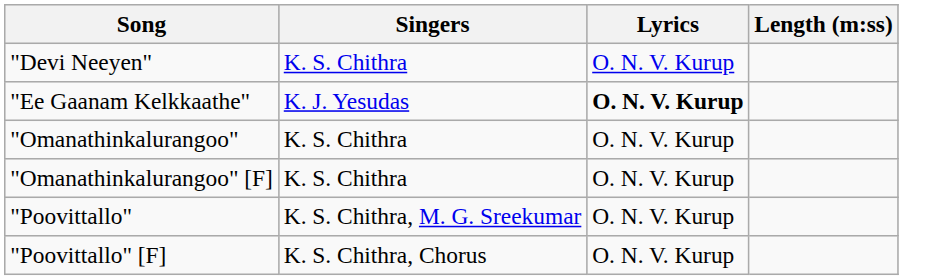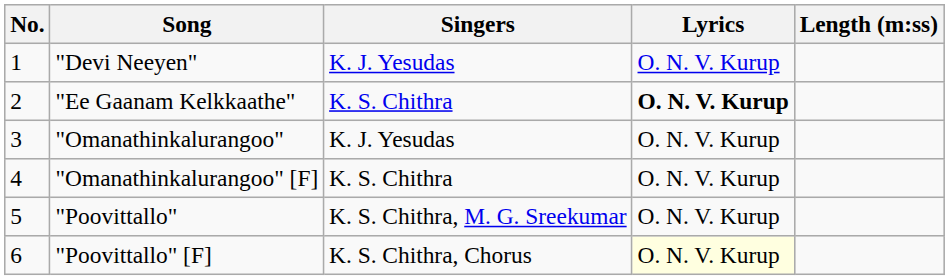 <table class="wikitable" style="font-size:95%;">
 <tr>
+<th>No.</th>
 <th>Song</th>
 <th>Singers</th>
 <th>Lyrics</th>
 <th>Length (m:ss)</th>
 </tr>
 <tr>
+<td>1</td>
 <td>"Devi Neeyen"</td>
-<td><a href='#'>K. S. Chithra</a></td>
+<td><a href='#'>K. J. Yesudas</a></td>
 <td><a href='#'>O. N. V. Kurup</a></td>
 <td></td>
 </tr>
 <tr>
+<td>2</td>
 <td>"Ee Gaanam Kelkkaathe"</td>
-<td><a href='#'>K. J. Yesudas</a></td>
+<td><a href='#'>K. S. Chithra</a></td>
 <td><strong>O. N. V. Kurup</strong></td>
 <td></td>
 </tr>
 <tr>
+<td>3</td>
 <td>"Omanathinkalurangoo"</td>
-<td>K. S. Chithra</td>
+<td>K. J. Yesudas</td>
 <td>O. N. V. Kurup</td>
 <td></td>
 </tr>
 <tr>
+<td>4</td>
 <td>"Omanathinkalurangoo" [F]</td>
 <td>K. S. Chithra</td>
 <td>O. N. V. Kurup</td>
 <td></td>
 </tr>
 <tr>
+<td>5</td>
 <td>"Poovittallo"</td>
 <td>K. S. Chithra, <a href='#'>M. G. Sreekumar</a></td>
 <td>O. N. V. Kurup</td>
 <td></td>
 </tr>
 <tr>
+<td>6</td>
 <td>"Poovittallo" [F]</td>
 <td>K. S. Chithra, Chorus</td>
-<td>O. N. V. Kurup</td>
+<td style="background: lightyellow;">O. N. V. Kurup</td>
 <td></td>
 </tr>
 </table>
